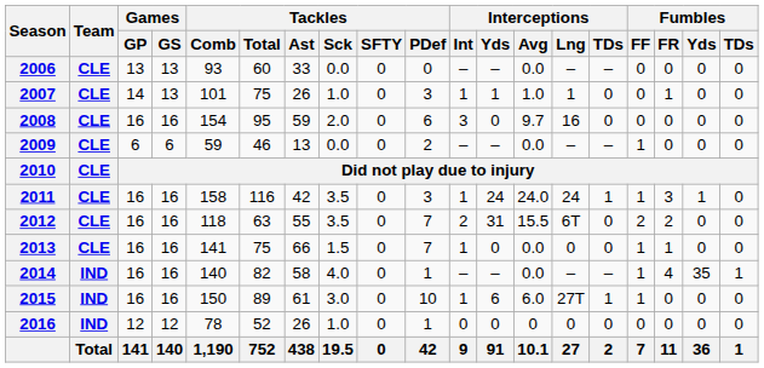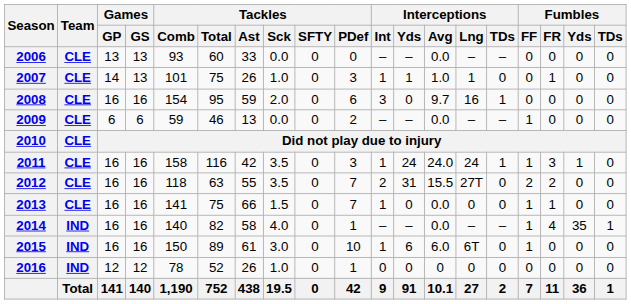 <table class=wikitable style="text-align:center;">
 <tr>
 <th rowspan=2>Season</th>
 <th rowspan=2>Team</th>
 <th colspan=2>Games</th>
 <th colspan=6>Tackles</th>
 <th colspan=5>Interceptions</th>
 <th colspan=4>Fumbles</th>
 </tr>
 <tr>
 <th>GP</th>
 <th>GS</th>
 <th>Comb</th>
 <th>Total</th>
 <th>Ast</th>
 <th>Sck</th>
 <th>SFTY</th>
 <th>PDef</th>
 <th>Int</th>
 <th>Yds</th>
 <th>Avg</th>
 <th>Lng</th>
 <th>TDs</th>
 <th>FF</th>
 <th>FR</th>
 <th>Yds</th>
 <th>TDs</th>
 </tr>
 <tr>
 <th><a href='#'>2006</a></th>
 <th><a href='#'>CLE</a></th>
 <td>13</td>
 <td>13</td>
 <td>93</td>
 <td>60</td>
 <td>33</td>
 <td>0.0</td>
 <td>0</td>
 <td>0</td>
 <td>–</td>
 <td>–</td>
 <td>0.0</td>
 <td>–</td>
 <td>–</td>
 <td>0</td>
 <td>0</td>
 <td>0</td>
 <td>0</td>
 </tr>
 <tr>
 <th><a href='#'>2007</a></th>
 <th><a href='#'>CLE</a></th>
 <td>14</td>
 <td>13</td>
 <td>101</td>
 <td>75</td>
 <td>26</td>
 <td>1.0</td>
 <td>0</td>
 <td>3</td>
 <td>1</td>
 <td>1</td>
 <td>1.0</td>
 <td>1</td>
 <td>0</td>
 <td>0</td>
 <td>1</td>
 <td>0</td>
 <td>0</td>
 </tr>
 <tr>
 <th><a href='#'>2008</a></th>
 <th><a href='#'>CLE</a></th>
 <td>16</td>
 <td>16</td>
 <td>154</td>
 <td>95</td>
 <td>59</td>
 <td>2.0</td>
 <td>0</td>
 <td>6</td>
 <td>3</td>
 <td>0</td>
 <td>9.7</td>
 <td>16</td>
-<td>0</td>
+<td>1</td>
 <td>0</td>
 <td>0</td>
 <td>0</td>
 <td>0</td>
 </tr>
 <tr>
 <th><a href='#'>2009</a></th>
 <th><a href='#'>CLE</a></th>
 <td>6</td>
 <td>6</td>
 <td>59</td>
 <td>46</td>
 <td>13</td>
 <td>0.0</td>
 <td>0</td>
 <td>2</td>
 <td>–</td>
 <td>–</td>
 <td>0.0</td>
 <td>–</td>
 <td>–</td>
 <td>1</td>
 <td>0</td>
 <td>0</td>
 <td>0</td>
 </tr>
 <tr>
 <th><a href='#'>2010</a></th>
 <th><a href='#'>CLE</a></th>
 <th colspan=19><strong>Did not play due to injury</strong></th>
 </tr>
 <tr>
 <th><a href='#'>2011</a></th>
 <th><a href='#'>CLE</a></th>
 <td>16</td>
 <td>16</td>
 <td>158</td>
 <td>116</td>
 <td>42</td>
 <td>3.5</td>
 <td>0</td>
 <td>3</td>
 <td>1</td>
 <td>24</td>
 <td>24.0</td>
 <td>24</td>
 <td>1</td>
 <td>1</td>
 <td>3</td>
 <td>1</td>
 <td>0</td>
 </tr>
 <tr>
 <th><a href='#'>2012</a></th>
 <th><a href='#'>CLE</a></th>
 <td>16</td>
 <td>16</td>
 <td>118</td>
 <td>63</td>
 <td>55</td>
 <td>3.5</td>
 <td>0</td>
 <td>7</td>
 <td>2</td>
 <td>31</td>
 <td>15.5</td>
-<td>6T</td>
+<td>27T</td>
 <td>0</td>
 <td>2</td>
 <td>2</td>
 <td>0</td>
 <td>0</td>
 </tr>
 <tr>
 <th><a href='#'>2013</a></th>
 <th><a href='#'>CLE</a></th>
 <td>16</td>
 <td>16</td>
 <td>141</td>
 <td>75</td>
 <td>66</td>
 <td>1.5</td>
 <td>0</td>
 <td>7</td>
 <td>1</td>
 <td>0</td>
 <td>0.0</td>
 <td>0</td>
 <td>0</td>
 <td>1</td>
 <td>1</td>
 <td>0</td>
 <td>0</td>
 </tr>
 <tr>
 <th><a href='#'>2014</a></th>
 <th><a href='#'>IND</a></th>
 <td>16</td>
 <td>16</td>
 <td>140</td>
 <td>82</td>
 <td>58</td>
 <td>4.0</td>
 <td>0</td>
 <td>1</td>
 <td>–</td>
 <td>–</td>
 <td>0.0</td>
 <td>–</td>
 <td>–</td>
 <td>1</td>
 <td>4</td>
 <td>35</td>
 <td>1</td>
 </tr>
 <tr>
 <th><a href='#'>2015</a></th>
 <th><a href='#'>IND</a></th>
 <td>16</td>
 <td>16</td>
 <td>150</td>
 <td>89</td>
 <td>61</td>
 <td>3.0</td>
 <td>0</td>
 <td>10</td>
 <td>1</td>
 <td>6</td>
 <td>6.0</td>
-<td>27T</td>
-<td>1</td>
+<td>6T</td>
+<td>0</td>
 <td>1</td>
 <td>0</td>
 <td>0</td>
 <td>0</td>
 </tr>
 <tr>
 <th><a href='#'>2016</a></th>
 <th><a href='#'>IND</a></th>
 <td>12</td>
 <td>12</td>
 <td>78</td>
 <td>52</td>
 <td>26</td>
 <td>1.0</td>
 <td>0</td>
 <td>1</td>
 <td>0</td>
 <td>0</td>
 <td>0</td>
 <td>0</td>
 <td>0</td>
 <td>0</td>
 <td>0</td>
 <td>0</td>
 <td>0</td>
 </tr>
 <tr>
 <th></th>
 <th>Total</th>
 <th>141</th>
 <th>140</th>
 <th>1,190</th>
 <th>752</th>
 <th>438</th>
 <th>19.5</th>
 <th>0</th>
 <th>42</th>
 <th>9</th>
 <th>91</th>
 <th>10.1</th>
 <th>27</th>
 <th>2</th>
 <th>7</th>
 <th>11</th>
 <th>36</th>
 <th>1</th>
 </tr>
 </table>
